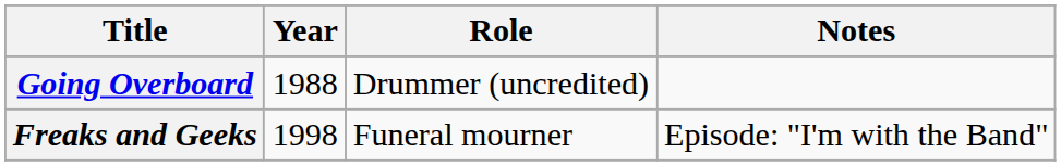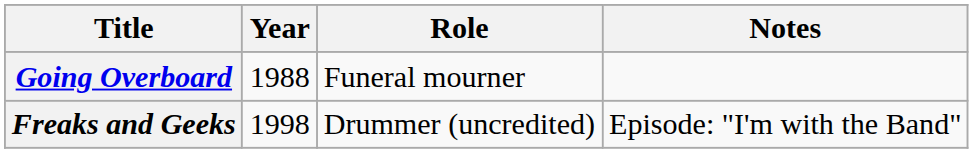 <table class="wikitable plainrowheaders sortable">
 <tr>
 <th scope="col">Title</th>
 <th scope="col">Year</th>
 <th scope="col">Role</th>
 <th scope="col" class="unsortable">Notes</th>
 </tr>
 <tr>
 <th scope=row><em><a href='#'>Going Overboard</a></em></th>
 <td>1988</td>
-<td>Drummer (uncredited)</td>
+<td>Funeral mourner</td>
 <td></td>
 </tr>
 <tr>
 <th scope=row><em>Freaks and Geeks</em></th>
 <td>1998</td>
-<td>Funeral mourner</td>
+<td>Drummer (uncredited)</td>
 <td>Episode: "I'm with the Band"</td>
 </tr>
 </table>
